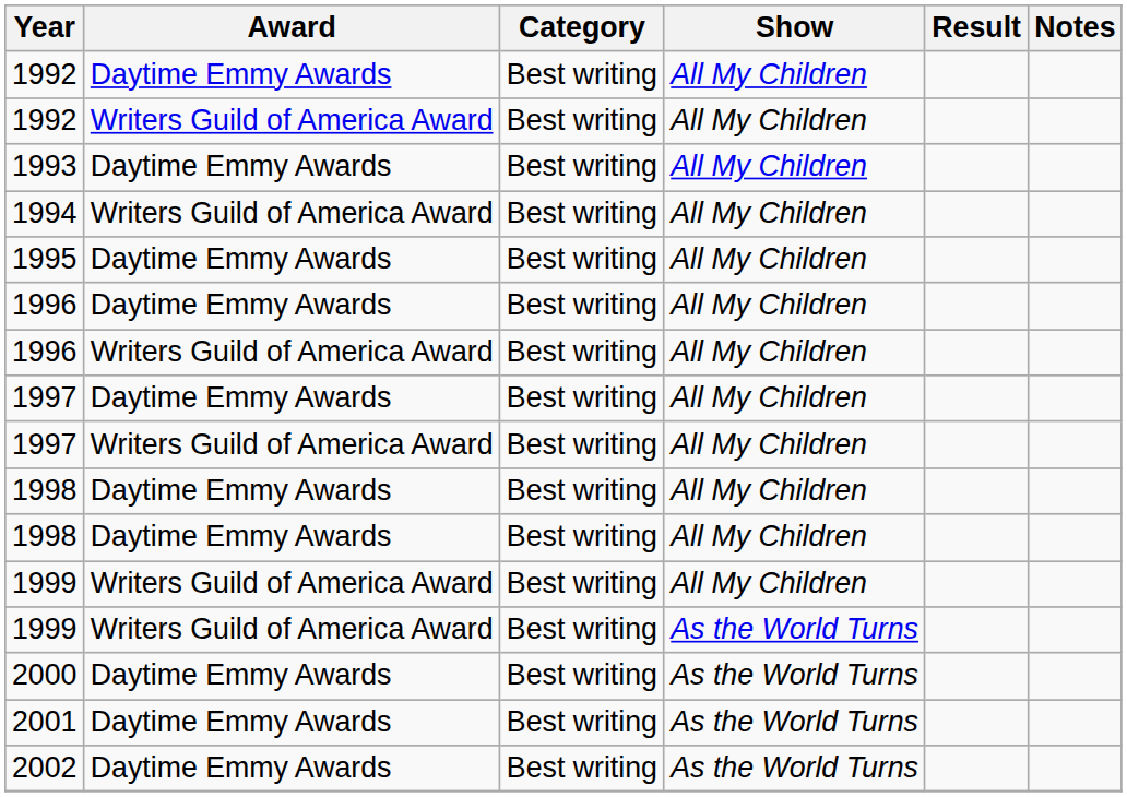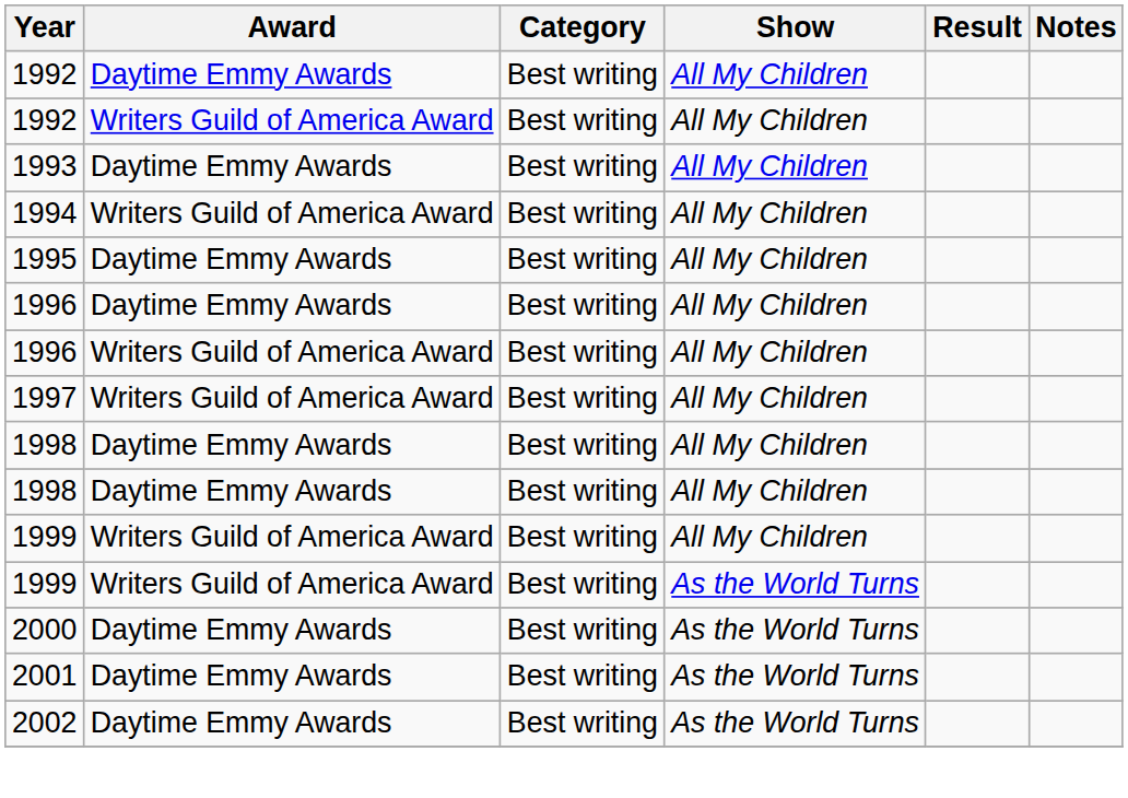 <table class="wikitable sortable">
 <tr>
 <th>Year</th>
 <th>Award</th>
 <th>Category</th>
 <th>Show</th>
 <th>Result</th>
 <th>Notes</th>
 </tr>
 <tr>
 <td>1992</td>
 <td><a href='#'>Daytime Emmy Awards</a></td>
 <td>Best writing</td>
 <td><em><a href='#'>All My Children</a></em></td>
 <td></td>
 <td></td>
 </tr>
 <tr>
 <td>1992</td>
 <td><a href='#'>Writers Guild of America Award</a></td>
 <td>Best writing</td>
 <td><em>All My Children</em></td>
 <td></td>
 <td></td>
 </tr>
 <tr>
 <td>1993</td>
 <td>Daytime Emmy Awards</td>
 <td>Best writing</td>
 <td><em><a href='#'>All My Children</a></em></td>
 <td></td>
 <td></td>
 </tr>
 <tr>
 <td>1994</td>
 <td>Writers Guild of America Award</td>
 <td>Best writing</td>
 <td><em>All My Children</em></td>
 <td></td>
 <td></td>
 </tr>
 <tr>
 <td>1995</td>
 <td>Daytime Emmy Awards</td>
 <td>Best writing</td>
 <td><em>All My Children</em></td>
 <td></td>
 <td></td>
 </tr>
 <tr>
 <td>1996</td>
 <td>Daytime Emmy Awards</td>
 <td>Best writing</td>
 <td><em>All My Children</em></td>
 <td></td>
 <td></td>
 </tr>
 <tr>
 <td>1996</td>
 <td>Writers Guild of America Award</td>
-<td>Best writing</td>
-<td><em>All My Children</em></td>
-<td></td>
-<td></td>
-</tr>
-<tr>
-<td>1997</td>
-<td>Daytime Emmy Awards</td>
 <td>Best writing</td>
 <td><em>All My Children</em></td>
 <td></td>
 <td></td>
 </tr>
 <tr>
 <td>1997</td>
 <td>Writers Guild of America Award</td>
 <td>Best writing</td>
 <td><em>All My Children</em></td>
 <td></td>
 <td></td>
 </tr>
 <tr>
 <td>1998</td>
 <td>Daytime Emmy Awards</td>
 <td>Best writing</td>
 <td><em>All My Children</em></td>
 <td></td>
 <td></td>
 </tr>
 <tr>
 <td>1998</td>
 <td>Daytime Emmy Awards</td>
 <td>Best writing</td>
 <td><em>All My Children</em></td>
 <td></td>
 <td></td>
 </tr>
 <tr>
 <td>1999</td>
 <td>Writers Guild of America Award</td>
 <td>Best writing</td>
 <td><em>All My Children</em></td>
 <td></td>
 <td></td>
 </tr>
 <tr>
 <td>1999</td>
 <td>Writers Guild of America Award</td>
 <td>Best writing</td>
 <td><em><a href='#'>As the World Turns</a></em></td>
 <td></td>
 <td></td>
 </tr>
 <tr>
 <td>2000</td>
 <td>Daytime Emmy Awards</td>
 <td>Best writing</td>
 <td><em>As the World Turns</em></td>
 <td></td>
 <td></td>
 </tr>
 <tr>
 <td>2001</td>
 <td>Daytime Emmy Awards</td>
 <td>Best writing</td>
 <td><em>As the World Turns</em></td>
 <td></td>
 <td></td>
 </tr>
 <tr>
 <td>2002</td>
 <td>Daytime Emmy Awards</td>
 <td>Best writing</td>
 <td><em>As the World Turns</em></td>
 <td></td>
 <td></td>
 </tr>
 <tr>
 </tr>
 </table>
